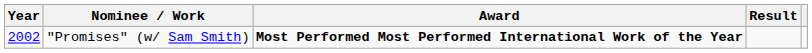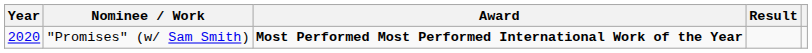 <table class="wikitable">
 <tr>
 <th>Year</th>
 <th>Nominee / Work</th>
 <th>Award</th>
 <th>Result</th>
 <th></th>
 </tr>
 <tr>
-<td><a href='#'>2002</a></td>
+<td><a href='#'>2020</a></td>
 <td>"Promises" (w/ <a href='#'>Sam Smith</a>)</td>
 <td><strong>Most Performed Most Performed International Work of the Year</strong></td>
 <td></td>
 <td></td>
 </tr>
 </table>
